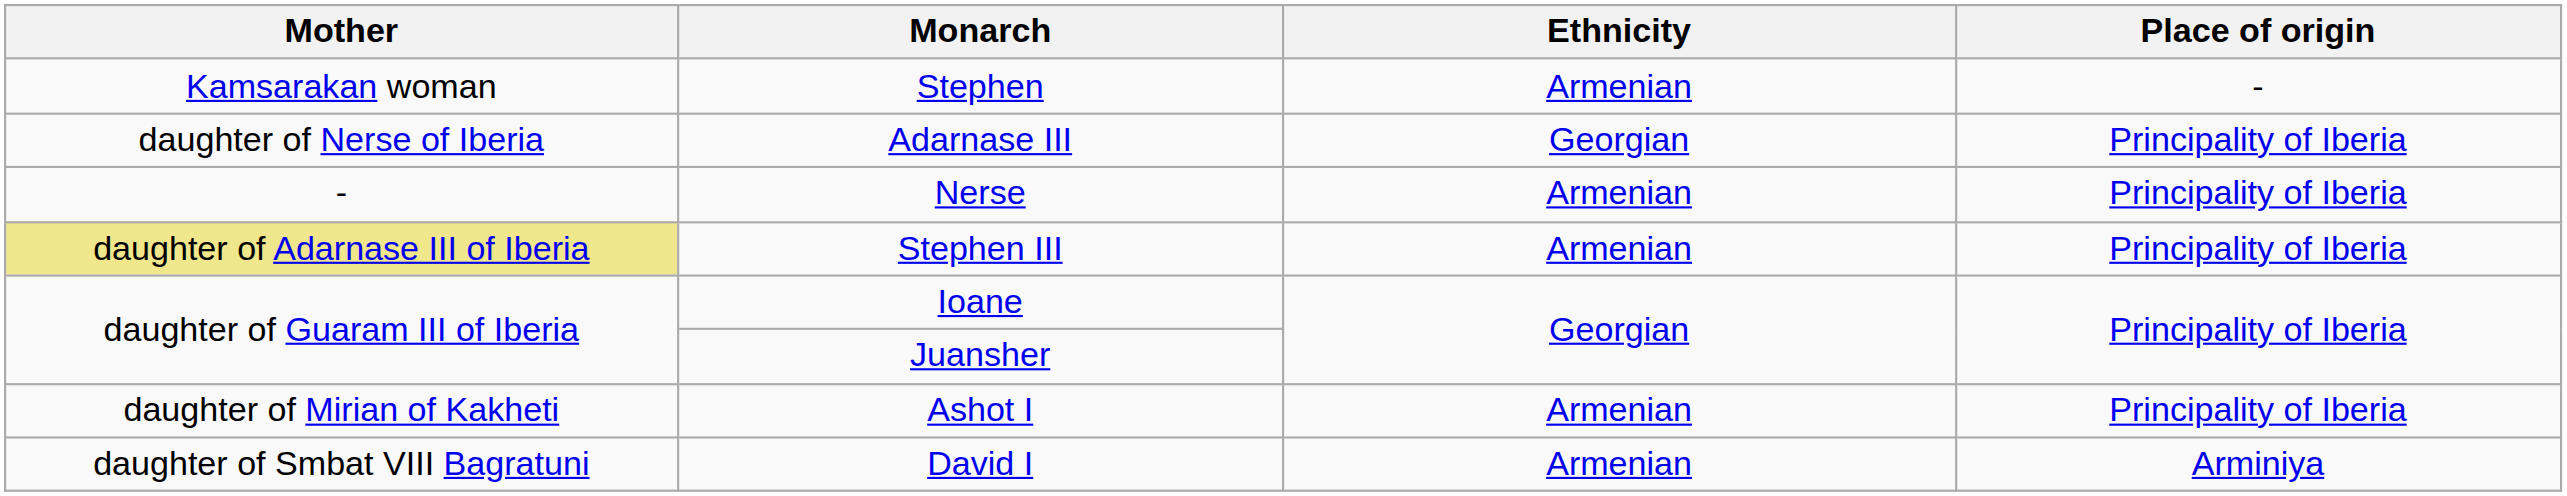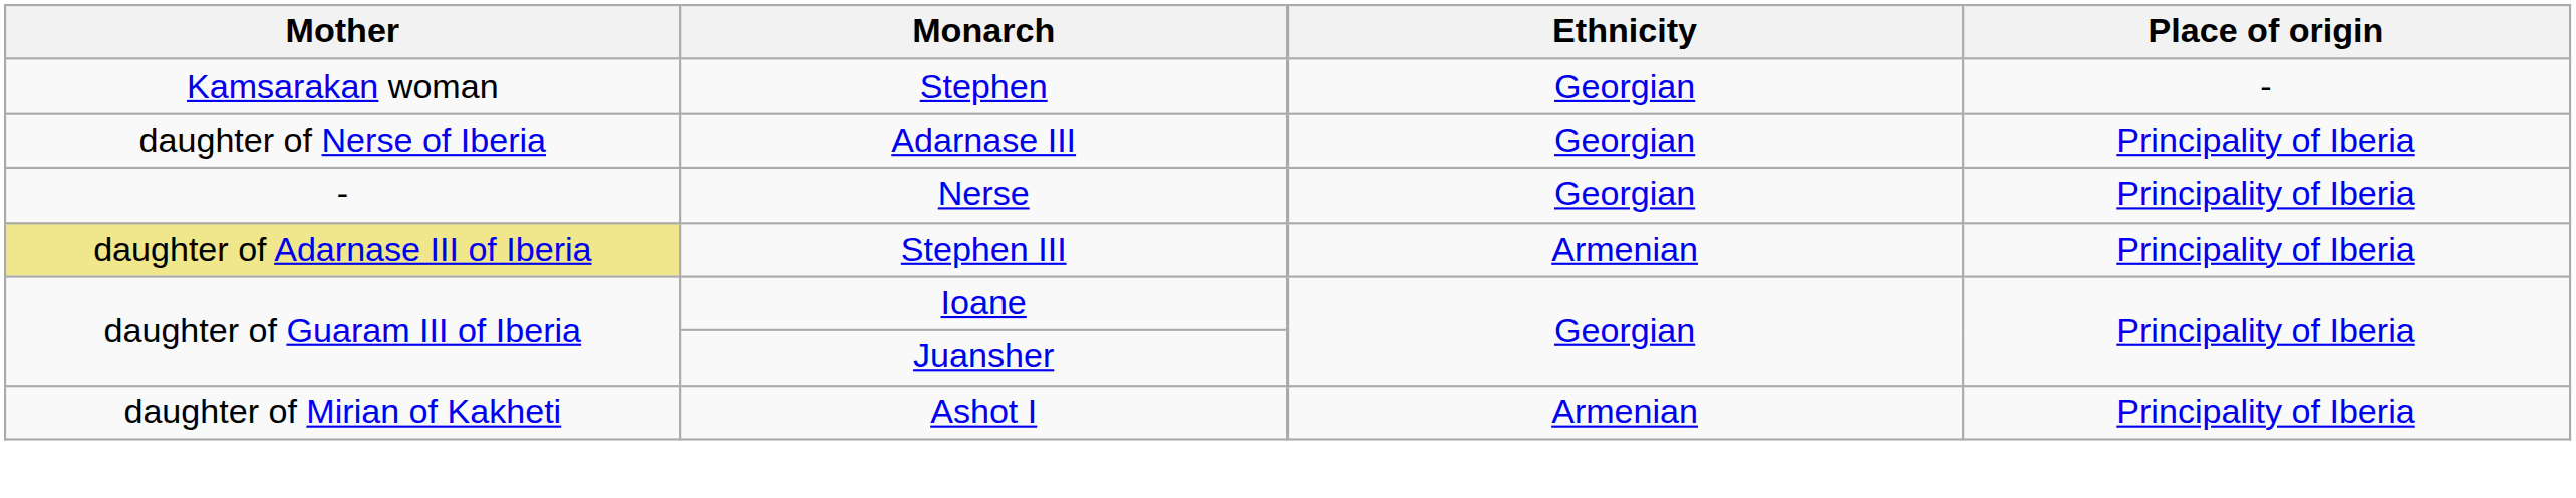 <table width=95% class="wikitable">
 <tr>
 <th width = "10%">Mother</th>
 <th width = "9%">Monarch</th>
 <th width = "10%">Ethnicity</th>
 <th width = "9%">Place of origin</th>
 </tr>
 <tr>
 <td align="center"><a href='#'>Kamsarakan</a> woman</td>
 <td align="center"><a href='#'>Stephen</a></td>
-<td align="center"><a href='#'>Armenian</a></td>
+<td align="center"><a href='#'>Georgian</a></td>
 <td align="center">-</td>
 </tr>
 <tr>
 <td align="center">daughter of <a href='#'>Nerse of Iberia</a></td>
 <td align="center"><a href='#'>Adarnase III</a></td>
 <td align="center"><a href='#'>Georgian</a></td>
 <td align="center"><a href='#'>Principality of Iberia</a></td>
 </tr>
 <tr>
 <td align="center">-</td>
 <td align="center"><a href='#'>Nerse</a></td>
-<td align="center"><a href='#'>Armenian</a></td>
+<td align="center"><a href='#'>Georgian</a></td>
 <td align="center"><a href='#'>Principality of Iberia</a></td>
 </tr>
 <tr>
 <td align="center" style="background: khaki;">daughter of <a href='#'>Adarnase III of Iberia</a></td>
 <td align="center"><a href='#'>Stephen III</a></td>
 <td align="center"><a href='#'>Armenian</a></td>
 <td align="center"><a href='#'>Principality of Iberia</a></td>
 </tr>
 <tr>
 <td align="center" rowspan="2">daughter of <a href='#'>Guaram III of Iberia</a></td>
 <td align="center"><a href='#'>Ioane</a></td>
 <td align="center" rowspan="2"><a href='#'>Georgian</a></td>
 <td align="center" rowspan="2"><a href='#'>Principality of Iberia</a></td>
 </tr>
 <tr>
 <td align="center"><a href='#'>Juansher</a></td>
 </tr>
 <tr>
 <td align="center">daughter of <a href='#'>Mirian of Kakheti</a></td>
 <td align="center"><a href='#'>Ashot I</a></td>
 <td align="center"><a href='#'>Armenian</a></td>
 <td align="center"><a href='#'>Principality of Iberia</a></td>
 </tr>
-<tr>
-<td align="center">daughter of Smbat VIII <a href='#'>Bagratuni</a></td>
-<td align="center"><a href='#'>David I</a></td>
-<td align="center"><a href='#'>Armenian</a></td>
-<td align="center"><a href='#'>Arminiya</a></td>
-</tr>
 </table>
